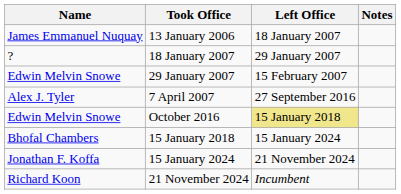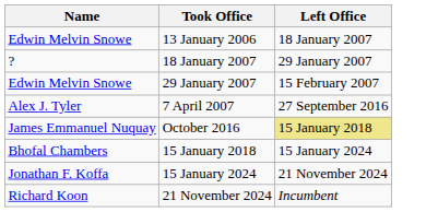 <table class="wikitable">
 <tr>
 <th>Name</th>
 <th>Took Office</th>
 <th>Left Office</th>
-<th>Notes</th>
 </tr>
 <tr>
-<td><a href='#'>James Emmanuel Nuquay</a></td>
+<td><a href='#'>Edwin Melvin Snowe</a></td>
 <td>13 January 2006</td>
 <td>18 January 2007</td>
-<td></td>
 </tr>
 <tr>
 <td>?</td>
 <td>18 January 2007</td>
 <td>29 January 2007</td>
-<td></td>
 </tr>
 <tr>
 <td><a href='#'>Edwin Melvin Snowe</a></td>
 <td>29 January 2007</td>
 <td>15 February 2007</td>
-<td></td>
 </tr>
 <tr>
 <td><a href='#'>Alex J. Tyler</a></td>
 <td>7 April 2007</td>
 <td>27 September 2016</td>
-<td></td>
 </tr>
 <tr>
-<td><a href='#'>Edwin Melvin Snowe</a></td>
+<td><a href='#'>James Emmanuel Nuquay</a></td>
 <td>October 2016</td>
 <td style="background: khaki;">15 January 2018</td>
-<td></td>
 </tr>
 <tr>
 <td><a href='#'>Bhofal Chambers</a></td>
 <td>15 January 2018</td>
 <td>15 January 2024</td>
-<td></td>
 </tr>
 <tr>
 <td><a href='#'>Jonathan F. Koffa</a></td>
 <td>15 January 2024</td>
 <td>21 November 2024</td>
-<td></td>
 </tr>
 <tr>
 <td><a href='#'>Richard Koon</a></td>
 <td>21 November 2024</td>
 <td><em>Incumbent</em></td>
-<td></td>
 </tr>
 </table>
